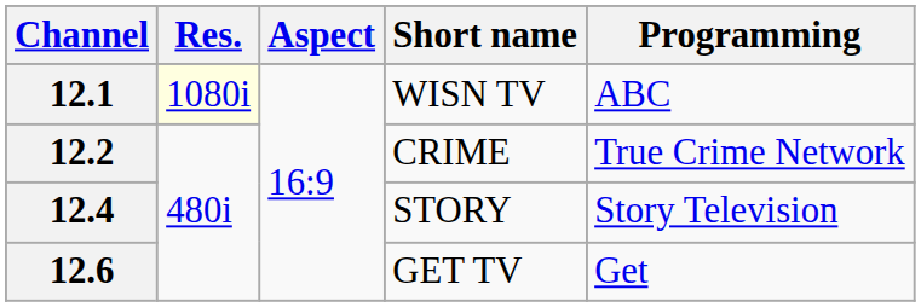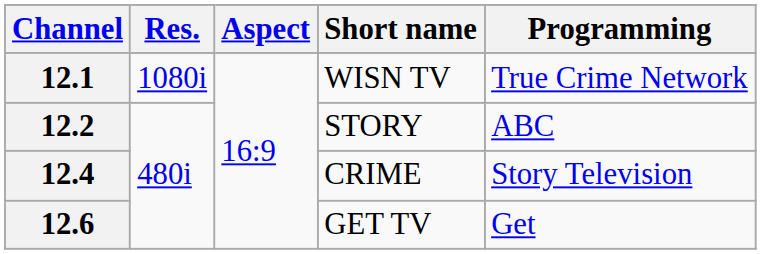 <table class="wikitable">
 <tr>
 <th scope = "col"><a href='#'>Channel</a></th>
 <th scope = "col"><a href='#'>Res.</a></th>
 <th scope = "col"><a href='#'>Aspect</a></th>
 <th scope = "col">Short name</th>
 <th scope = "col">Programming</th>
 </tr>
 <tr>
 <th scope = "row">12.1</th>
-<td style="background: lightyellow;"><a href='#'>1080i</a></td>
+<td><a href='#'>1080i</a></td>
 <td rowspan="4"><a href='#'>16:9</a></td>
 <td>WISN TV</td>
-<td><a href='#'>ABC</a></td>
+<td><a href='#'>True Crime Network</a></td>
 </tr>
 <tr>
 <th scope = "row">12.2</th>
 <td rowspan="3"><a href='#'>480i</a></td>
-<td>CRIME</td>
-<td><a href='#'>True Crime Network</a></td>
+<td>STORY</td>
+<td><a href='#'>ABC</a></td>
 </tr>
 <tr>
 <th scope = "row">12.4</th>
-<td>STORY</td>
+<td>CRIME</td>
 <td><a href='#'>Story Television</a></td>
 </tr>
 <tr>
 <th scope = "row">12.6</th>
 <td>GET TV</td>
 <td><a href='#'>Get</a></td>
 </tr>
 </table>
